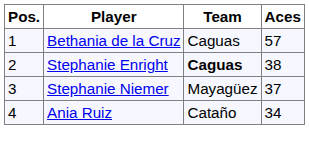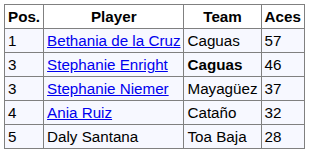 <table cellpadding="3" cellspacing="0" border="1" style="background:#f7f8ff; font-size:95%; border:gray solid 1px; border-collapse:collapse;">
 <tr style="background:#fff;">
 <td align=center><strong>Pos.</strong></td>
 <td align=center><strong>Player</strong></td>
 <td align=center><strong>Team</strong></td>
 <td align=center><strong>Aces</strong></td>
 </tr>
 <tr>
 </tr>
 <tr>
 <td>1</td>
 <td> <a href='#'>Bethania de la Cruz</a></td>
 <td>Caguas</td>
 <td>57</td>
 </tr>
 <tr>
-<td>2</td>
+<td>3</td>
 <td> <a href='#'>Stephanie Enright</a></td>
 <td><strong>Caguas</strong></td>
-<td>38</td>
+<td>46</td>
 </tr>
 <tr>
 <td>3</td>
 <td> <a href='#'>Stephanie Niemer</a></td>
 <td>Mayagüez</td>
 <td>37</td>
 </tr>
 <tr>
 <td>4</td>
 <td> <a href='#'>Ania Ruiz</a></td>
 <td>Cataño</td>
-<td>34</td>
+<td>32</td>
+</tr>
+<tr>
+<td>5</td>
+<td> Daly Santana</td>
+<td>Toa Baja</td>
+<td>28</td>
 </tr>
 </table>
